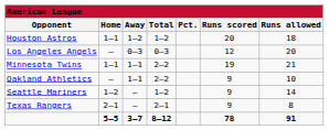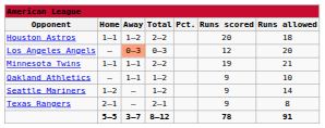 <table class="wikitable" style="font-size: 95%; text-align: center">
 <tr>
 <td colspan="7" style="text-align:left; background:#c60c30"><span> <strong>American League</strong> </span></td>
 </tr>
 <tr>
 <th>Opponent</th>
 <th>Home</th>
 <th>Away</th>
 <th>Total</th>
 <th>Pct.</th>
 <th>Runs scored</th>
 <th>Runs allowed</th>
 </tr>
 <tr>
 <td style="text-align:left"><a href='#'>Houston Astros</a></td>
 <td>1–1</td>
 <td>1–2</td>
-<td>1–2</td>
+<td>2–2</td>
 <td></td>
 <td>20</td>
 <td>18</td>
 </tr>
 <tr>
 <td style="text-align:left"><a href='#'>Los Angeles Angels</a></td>
 <td>—</td>
-<td>0–3</td>
+<td style="background: lightsalmon;">0–3</td>
 <td>0–3</td>
 <td></td>
 <td>12</td>
 <td>20</td>
 </tr>
 <tr>
 <td style="text-align:left"><a href='#'>Minnesota Twins</a></td>
 <td>1–1</td>
 <td>1–1</td>
 <td>2–2</td>
 <td></td>
 <td>19</td>
 <td>21</td>
 </tr>
 <tr>
 <td style="text-align:left"><a href='#'>Oakland Athletics</a></td>
 <td>—</td>
 <td>1–1</td>
-<td>2–2</td>
+<td>1–2</td>
 <td></td>
 <td>9</td>
 <td>10</td>
 </tr>
 <tr>
 <td style="text-align:left"><a href='#'>Seattle Mariners</a></td>
 <td>1–2</td>
 <td>—</td>
 <td>1–2</td>
 <td></td>
 <td>9</td>
 <td>14</td>
 </tr>
 <tr>
 <td style="text-align:left"><a href='#'>Texas Rangers</a></td>
 <td>2–1</td>
 <td>—</td>
 <td>2–1</td>
 <td></td>
 <td>9</td>
 <td>8</td>
 </tr>
 <tr style="font-weight:bold">
 <td></td>
 <td>5–5</td>
 <td>3–7</td>
 <td>8–12</td>
 <td></td>
 <td>78</td>
 <td>91</td>
 </tr>
 </table>
